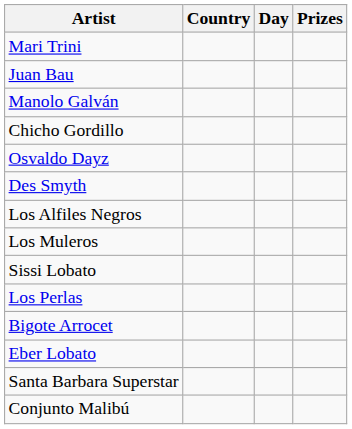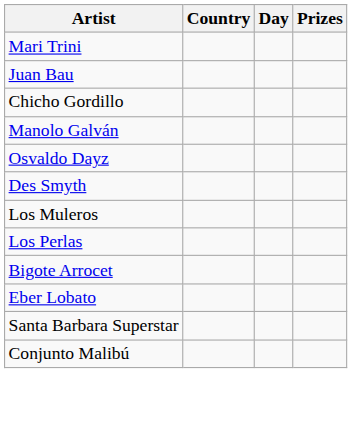 <table class="wikitable">
 <tr>
 <th>Artist</th>
 <th>Country</th>
 <th>Day</th>
 <th>Prizes</th>
 </tr>
 <tr>
 <td><a href='#'>Mari Trini</a></td>
 <td></td>
 <td></td>
 <td></td>
 </tr>
 <tr>
 <td><a href='#'>Juan Bau</a></td>
 <td></td>
 <td></td>
 <td></td>
 </tr>
 <tr>
-<td><a href='#'>Manolo Galván</a></td>
+<td>Chicho Gordillo</td>
 <td></td>
 <td></td>
 <td></td>
 </tr>
 <tr>
-<td>Chicho Gordillo</td>
+<td><a href='#'>Manolo Galván</a></td>
 <td></td>
 <td></td>
 <td></td>
 </tr>
 <tr>
 <td><a href='#'>Osvaldo Dayz</a></td>
 <td></td>
 <td></td>
 <td></td>
 </tr>
 <tr>
 <td><a href='#'>Des Smyth</a></td>
 <td></td>
 <td></td>
 <td></td>
 </tr>
 <tr>
-<td>Los Alfiles Negros</td>
-<td></td>
-<td></td>
-<td></td>
-</tr>
-<tr>
 <td>Los Muleros</td>
-<td></td>
-<td></td>
-<td></td>
-</tr>
-<tr>
-<td>Sissi Lobato</td>
 <td></td>
 <td></td>
 <td></td>
 </tr>
 <tr>
 <td><a href='#'>Los Perlas</a></td>
 <td></td>
 <td></td>
 <td></td>
 </tr>
 <tr>
 <td><a href='#'>Bigote Arrocet</a></td>
 <td></td>
 <td></td>
 <td></td>
 </tr>
 <tr>
 <td><a href='#'>Eber Lobato</a></td>
 <td></td>
 <td></td>
 <td></td>
 </tr>
 <tr>
 <td>Santa Barbara Superstar</td>
 <td></td>
 <td></td>
 <td></td>
 </tr>
 <tr>
 <td>Conjunto Malibú</td>
 <td></td>
 <td></td>
 <td></td>
 </tr>
 </table>
